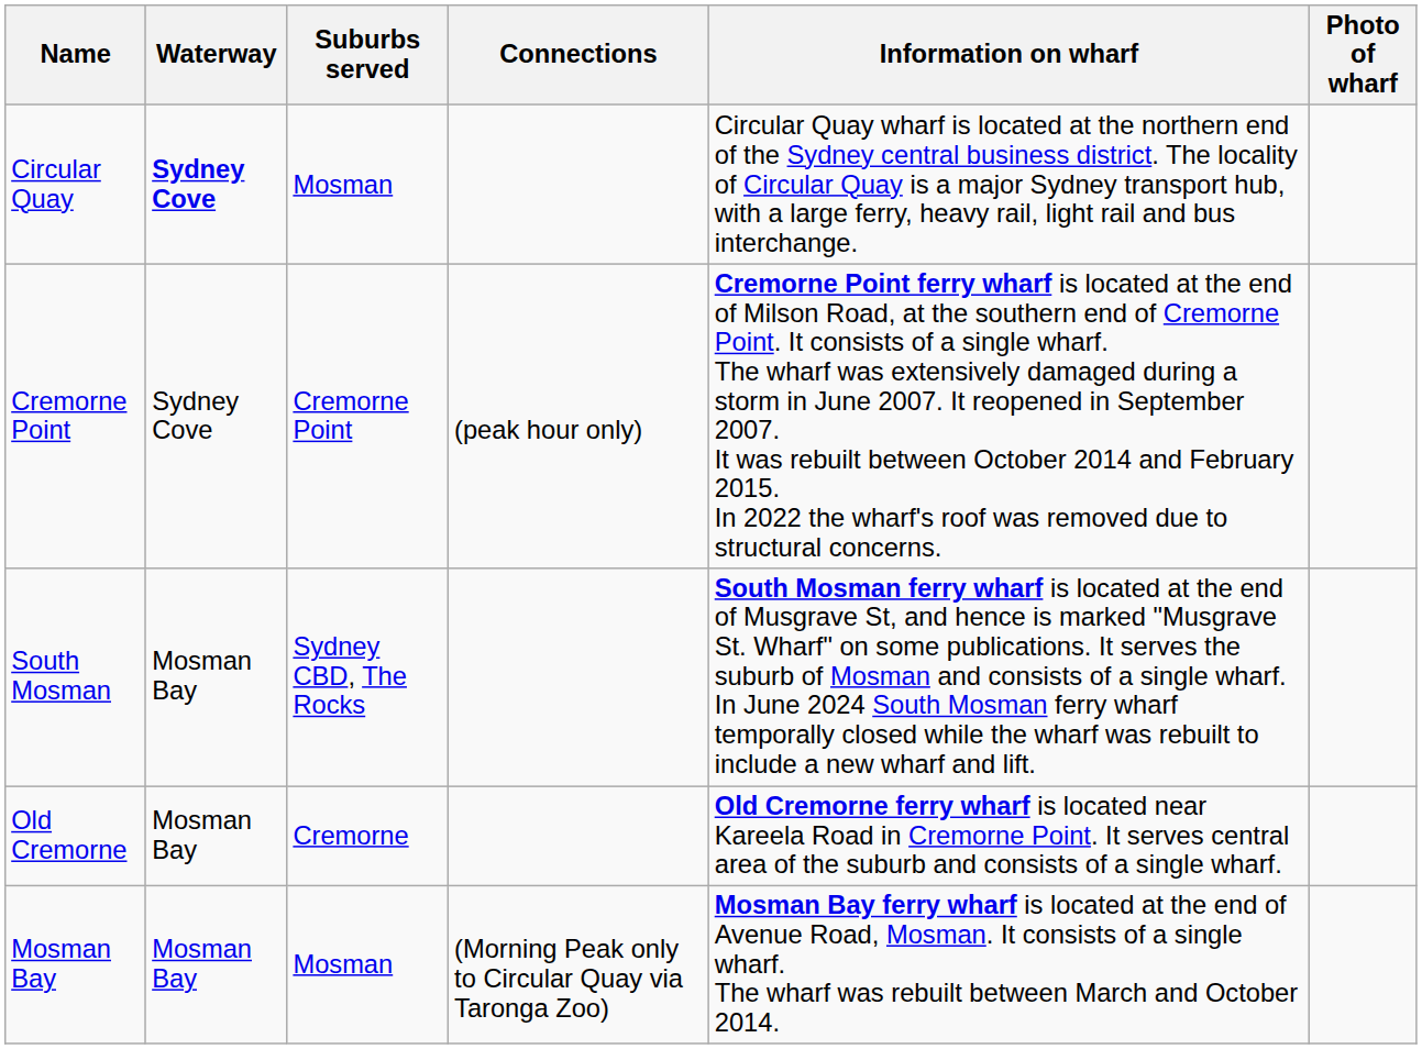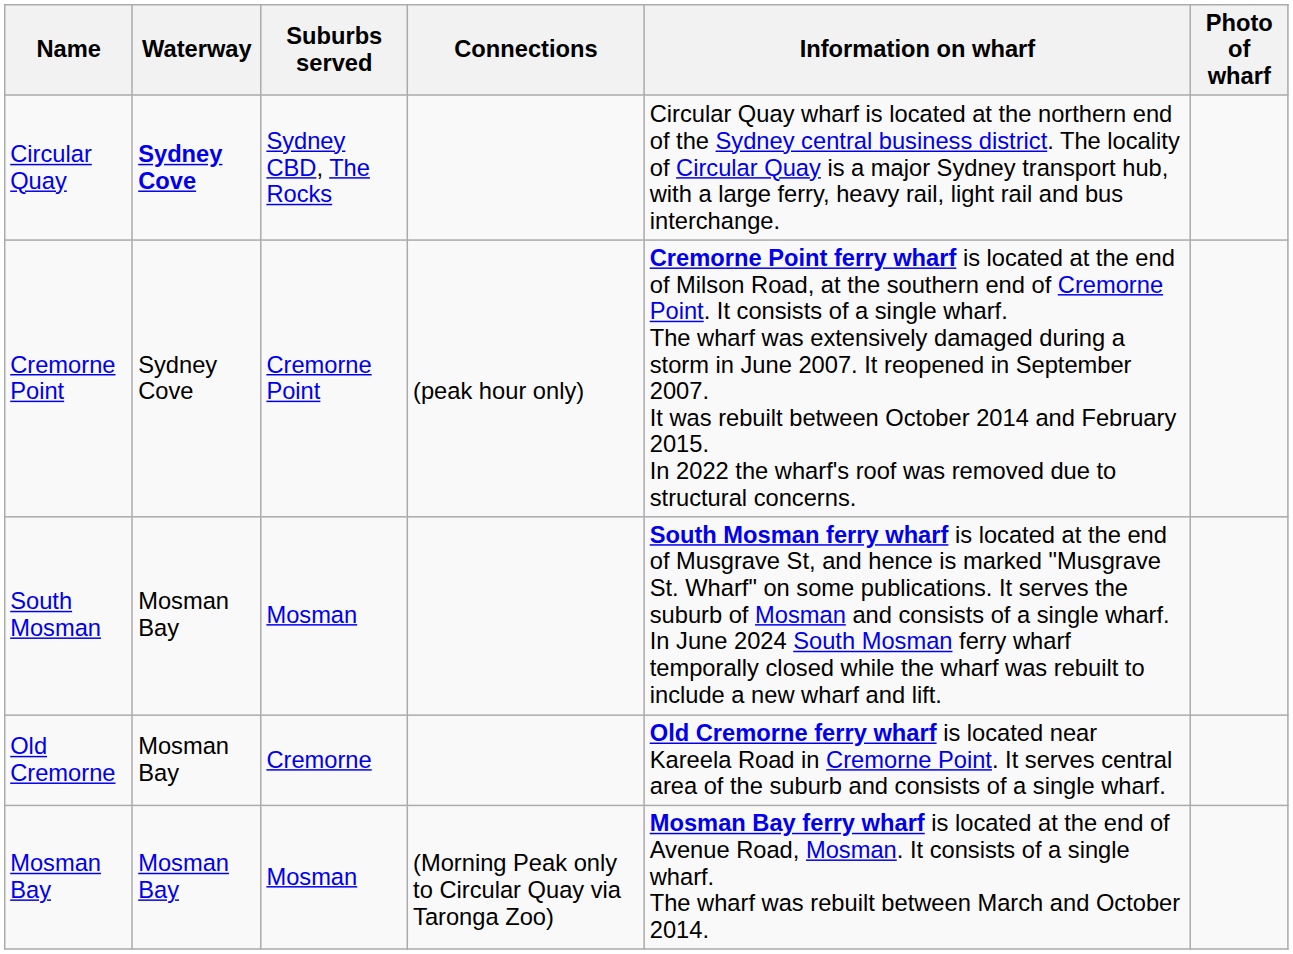 <table class="wikitable">
 <tr>
 <th>Name</th>
 <th>Waterway</th>
 <th>Suburbs served</th>
 <th>Connections</th>
 <th>Information on wharf</th>
 <th>Photo of wharf</th>
 </tr>
 <tr>
 <td><a href='#'>Circular Quay</a></td>
 <td><strong><a href='#'>Sydney Cove</a></strong></td>
-<td><a href='#'>Mosman</a></td>
+<td><a href='#'>Sydney CBD</a>, <a href='#'>The Rocks</a></td>
 <td></td>
 <td>Circular Quay wharf is located at the northern end of the <a href='#'>Sydney central business district</a>. The locality of <a href='#'>Circular Quay</a> is a major Sydney transport hub, with a large ferry, heavy rail, light rail and bus interchange.</td>
 <td></td>
 </tr>
 <tr>
 <td><a href='#'>Cremorne Point</a></td>
 <td>Sydney Cove</td>
 <td><a href='#'>Cremorne Point</a></td>
 <td><br>(peak hour only)</td>
 <td><strong><a href='#'>Cremorne Point ferry wharf</a></strong> is located at the end of Milson Road, at the southern end of <a href='#'>Cremorne Point</a>. It consists of a single wharf.<br>The wharf was extensively damaged during a storm in June 2007. It reopened in September 2007.<br>It was rebuilt between October 2014 and February 2015.<br>In 2022 the wharf's roof was removed due to structural concerns.</td>
 <td></td>
 </tr>
 <tr>
 <td><a href='#'>South Mosman</a></td>
 <td>Mosman Bay</td>
-<td><a href='#'>Sydney CBD</a>, <a href='#'>The Rocks</a></td>
+<td><a href='#'>Mosman</a></td>
 <td></td>
 <td><strong><a href='#'>South Mosman ferry wharf</a></strong> is located at the end of Musgrave St, and hence is marked "Musgrave St. Wharf" on some publications. It serves the suburb of <a href='#'>Mosman</a> and consists of a single wharf.<br>In June 2024 <a href='#'>South Mosman</a> ferry wharf temporally closed while the wharf was rebuilt to include a new wharf and lift.</td>
 <td></td>
 </tr>
 <tr>
 <td><a href='#'>Old Cremorne</a></td>
 <td>Mosman Bay</td>
 <td><a href='#'>Cremorne</a></td>
 <td></td>
 <td><strong><a href='#'>Old Cremorne ferry wharf</a></strong> is located near Kareela Road in <a href='#'>Cremorne Point</a>. It serves central area of the suburb and consists of a single wharf.</td>
 <td></td>
 </tr>
 <tr>
 <td><a href='#'>Mosman Bay</a></td>
 <td><a href='#'>Mosman Bay</a></td>
 <td><a href='#'>Mosman</a></td>
 <td><br>(Morning Peak only to Circular Quay via Taronga Zoo)</td>
 <td><strong><a href='#'>Mosman Bay ferry wharf</a></strong> is located at the end of Avenue Road, <a href='#'>Mosman</a>. It consists of a single wharf.<br>The wharf was rebuilt between March and October 2014.</td>
 <td></td>
 </tr>
 </table>
